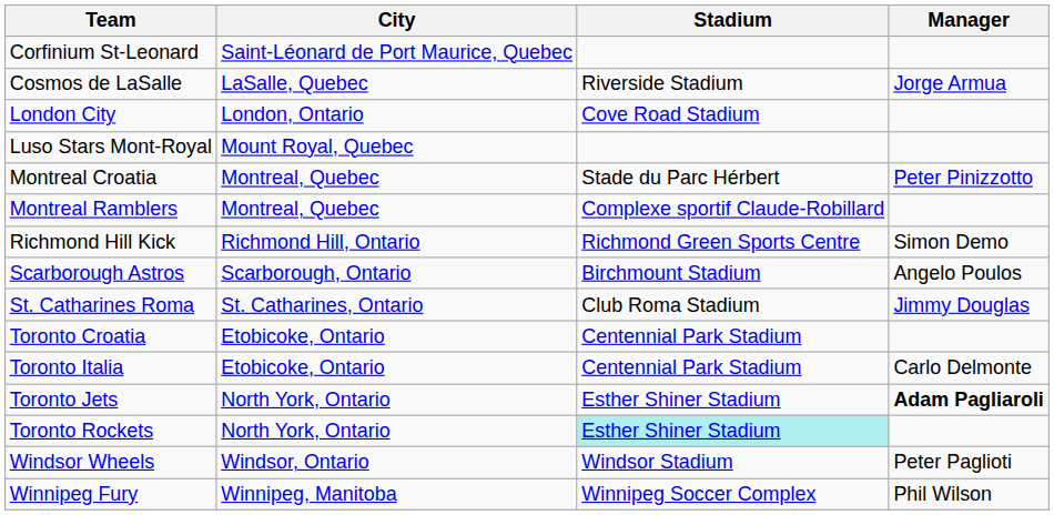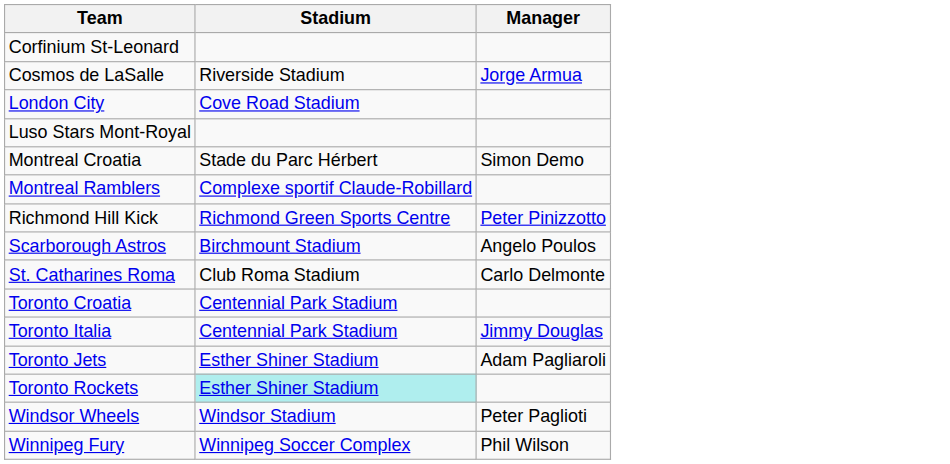 <table class="wikitable sortable">
 <tr>
 <th>Team</th>
-<th>City</th>
 <th>Stadium</th>
 <th>Manager</th>
 </tr>
 <tr>
 <td>Corfinium St-Leonard</td>
-<td><a href='#'>Saint-Léonard de Port Maurice, Quebec</a></td>
 <td></td>
 <td></td>
 </tr>
 <tr>
 <td>Cosmos de LaSalle</td>
-<td><a href='#'>LaSalle, Quebec</a></td>
 <td>Riverside Stadium</td>
 <td><a href='#'>Jorge Armua</a></td>
 </tr>
 <tr>
 <td><a href='#'>London City</a></td>
-<td><a href='#'>London, Ontario</a></td>
 <td><a href='#'>Cove Road Stadium</a></td>
 <td></td>
 </tr>
 <tr>
 <td>Luso Stars Mont-Royal</td>
-<td><a href='#'>Mount Royal, Quebec</a></td>
 <td></td>
 <td></td>
 </tr>
 <tr>
 <td>Montreal Croatia</td>
-<td><a href='#'>Montreal, Quebec</a></td>
 <td>Stade du Parc Hérbert</td>
-<td><a href='#'>Peter Pinizzotto</a></td>
+<td>Simon Demo</td>
 </tr>
 <tr>
 <td><a href='#'>Montreal Ramblers</a></td>
-<td><a href='#'>Montreal, Quebec</a></td>
 <td><a href='#'>Complexe sportif Claude-Robillard</a></td>
 <td></td>
 </tr>
 <tr>
 <td>Richmond Hill Kick</td>
-<td><a href='#'>Richmond Hill, Ontario</a></td>
 <td><a href='#'>Richmond Green Sports Centre</a></td>
-<td>Simon Demo</td>
+<td><a href='#'>Peter Pinizzotto</a></td>
 </tr>
 <tr>
 <td><a href='#'>Scarborough Astros</a></td>
-<td><a href='#'>Scarborough, Ontario</a></td>
 <td><a href='#'>Birchmount Stadium</a></td>
 <td>Angelo Poulos</td>
 </tr>
 <tr>
 <td><a href='#'>St. Catharines Roma</a></td>
-<td><a href='#'>St. Catharines, Ontario</a></td>
 <td>Club Roma Stadium</td>
-<td><a href='#'>Jimmy Douglas</a></td>
+<td>Carlo Delmonte</td>
 </tr>
 <tr>
 <td><a href='#'>Toronto Croatia</a></td>
-<td><a href='#'>Etobicoke, Ontario</a></td>
 <td><a href='#'>Centennial Park Stadium</a></td>
 <td></td>
 </tr>
 <tr>
 <td><a href='#'>Toronto Italia</a></td>
-<td><a href='#'>Etobicoke, Ontario</a></td>
 <td><a href='#'>Centennial Park Stadium</a></td>
-<td>Carlo Delmonte</td>
+<td><a href='#'>Jimmy Douglas</a></td>
 </tr>
 <tr>
 <td><a href='#'>Toronto Jets</a></td>
-<td><a href='#'>North York, Ontario</a></td>
 <td><a href='#'>Esther Shiner Stadium</a></td>
-<td><strong>Adam Pagliaroli</strong></td>
+<td>Adam Pagliaroli</td>
 </tr>
 <tr>
 <td><a href='#'>Toronto Rockets</a></td>
-<td><a href='#'>North York, Ontario</a></td>
 <td style="background: paleturquoise;"><a href='#'>Esther Shiner Stadium</a></td>
 <td></td>
 </tr>
 <tr>
 <td><a href='#'>Windsor Wheels</a></td>
-<td><a href='#'>Windsor, Ontario</a></td>
 <td><a href='#'>Windsor Stadium</a></td>
 <td>Peter Paglioti</td>
 </tr>
 <tr>
 <td><a href='#'>Winnipeg Fury</a></td>
-<td><a href='#'>Winnipeg, Manitoba</a></td>
 <td><a href='#'>Winnipeg Soccer Complex</a></td>
 <td>Phil Wilson</td>
 </tr>
 </table>
